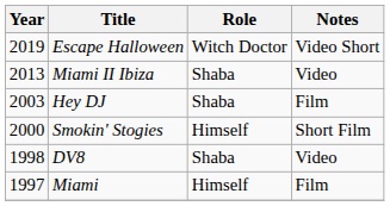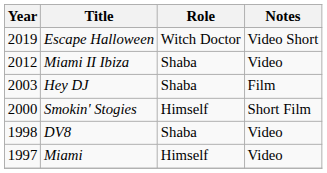 <table class="wikitable sortable">
 <tr>
 <th>Year</th>
 <th>Title</th>
 <th>Role</th>
 <th class="unsortable">Notes</th>
 </tr>
 <tr>
 <td>2019</td>
 <td><em>Escape Halloween</em></td>
 <td>Witch Doctor</td>
 <td>Video Short</td>
 </tr>
 <tr>
-<td>2013</td>
+<td>2012</td>
 <td><em>Miami II Ibiza</em></td>
 <td>Shaba</td>
 <td>Video</td>
 </tr>
 <tr>
 <td>2003</td>
 <td><em>Hey DJ</em></td>
 <td>Shaba</td>
 <td>Film</td>
 </tr>
 <tr>
 <td>2000</td>
 <td><em>Smokin' Stogies</em></td>
 <td>Himself</td>
 <td>Short Film</td>
 </tr>
 <tr>
 <td>1998</td>
 <td><em>DV8</em></td>
 <td>Shaba</td>
 <td>Video</td>
 </tr>
 <tr>
 <td>1997</td>
 <td><em>Miami</em></td>
 <td>Himself</td>
-<td>Film</td>
+<td>Video</td>
 </tr>
 <tr>
 </tr>
 </table>
